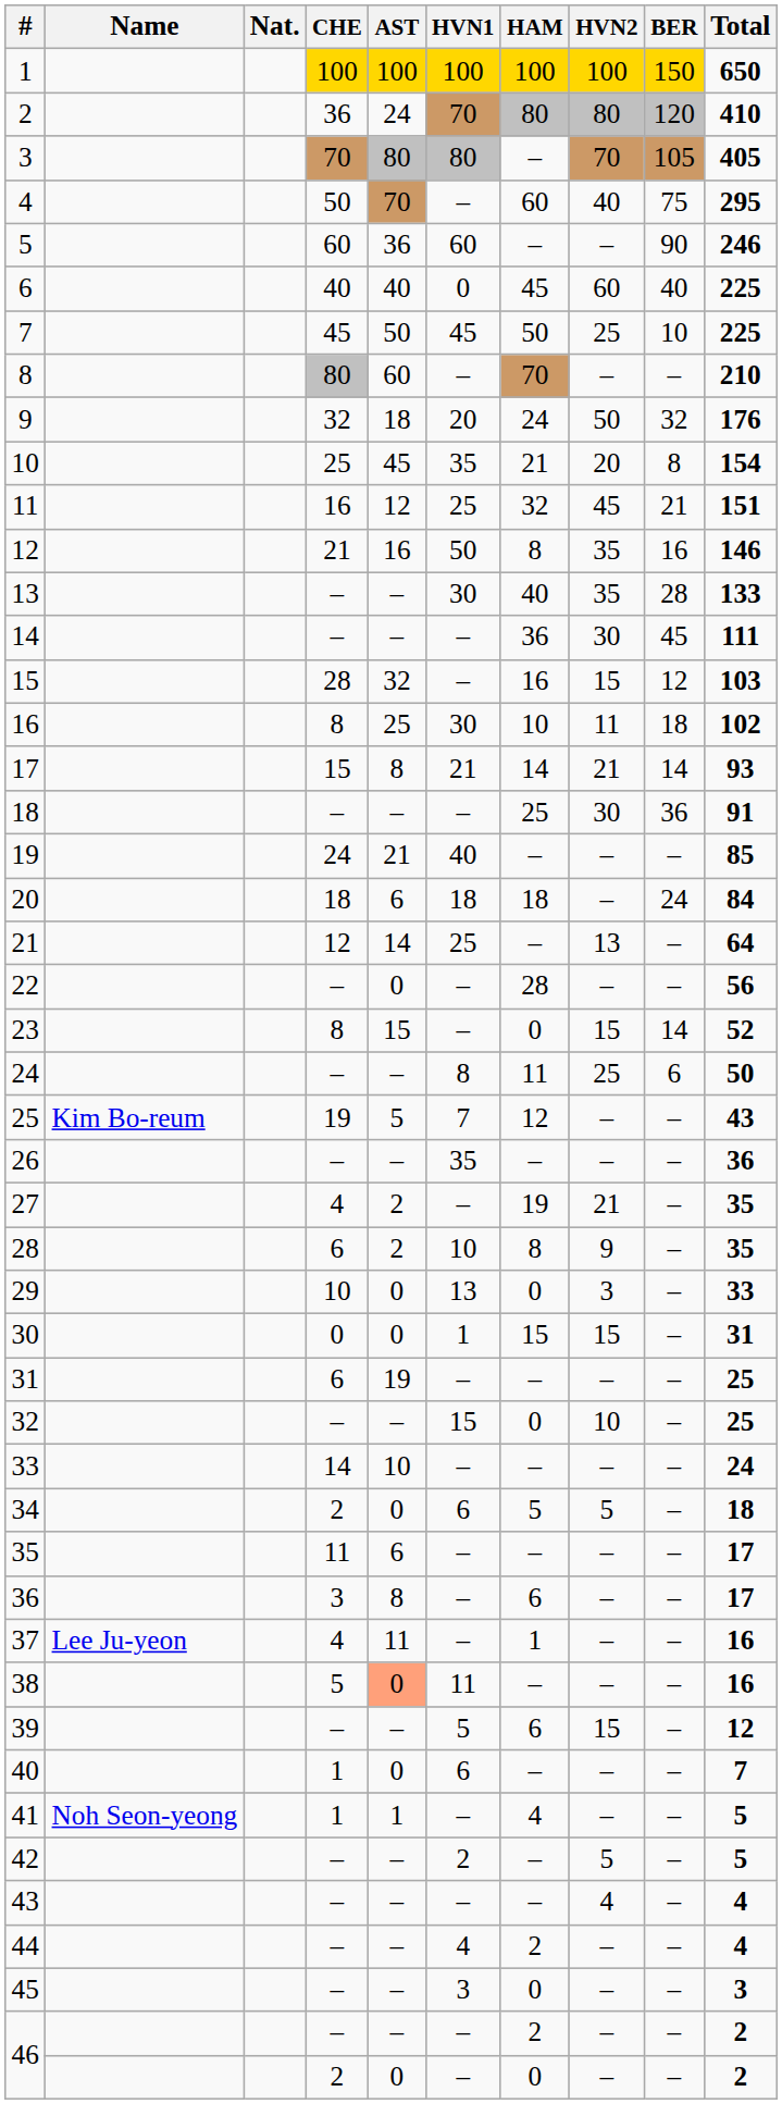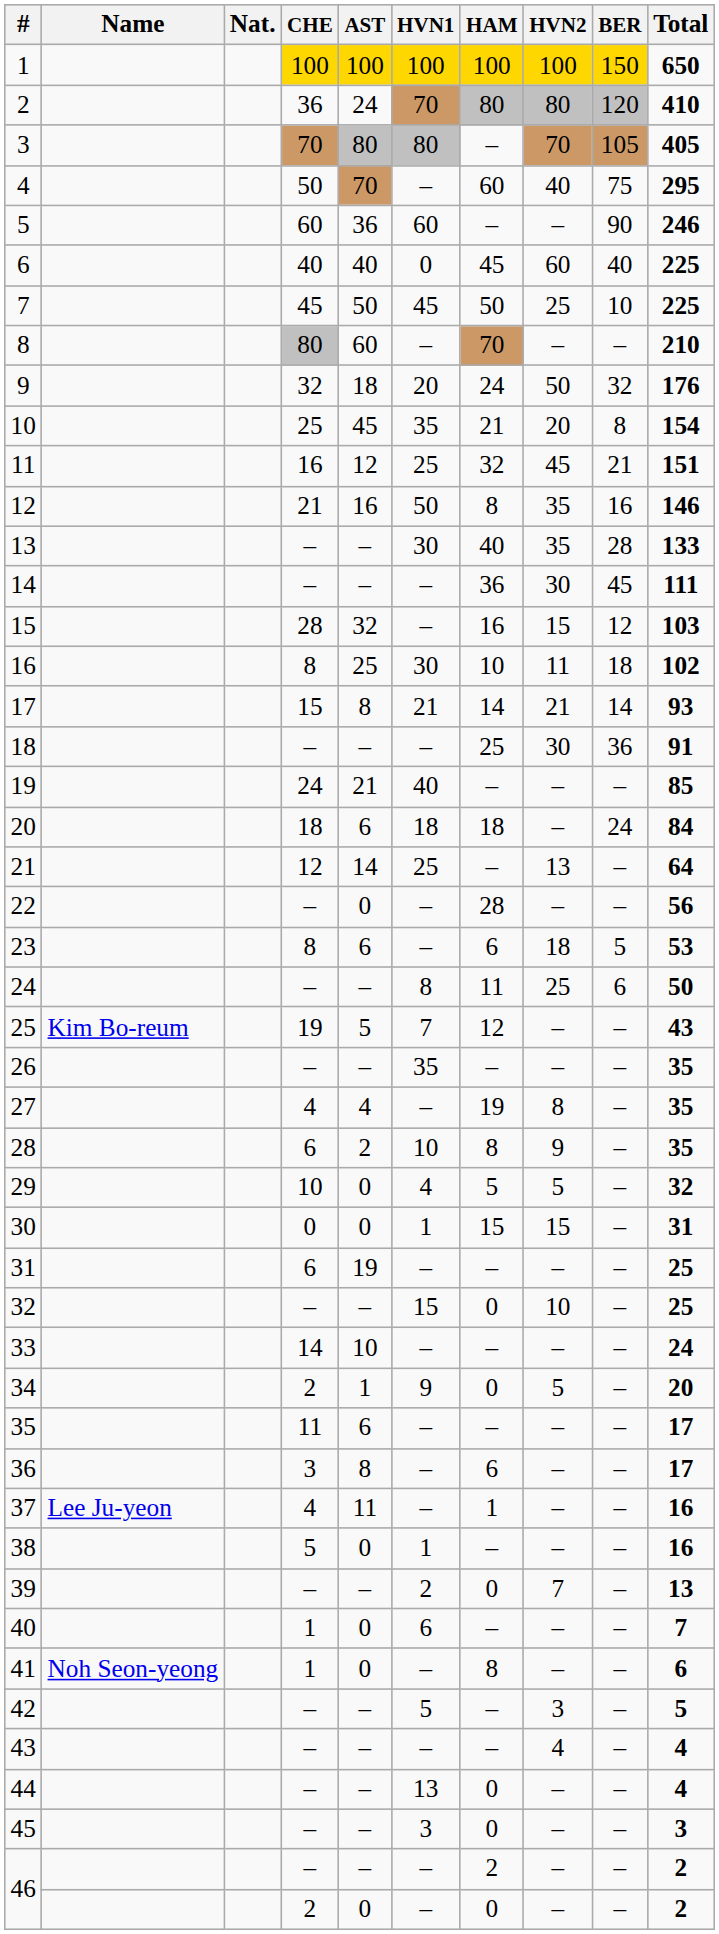 <table class="wikitable sortable" style="text-align:center;">
 <tr>
 <th>#</th>
 <th>Name</th>
 <th>Nat.</th>
 <th><small>CHE</small></th>
 <th><small>AST</small></th>
 <th><small>HVN1</small></th>
 <th><small>HAM</small></th>
 <th><small>HVN2</small></th>
 <th><small>BER</small></th>
 <th>Total</th>
 </tr>
 <tr>
 <td>1</td>
 <td align=left></td>
 <td></td>
 <td bgcolor="gold">100</td>
 <td bgcolor="gold">100</td>
 <td bgcolor="gold">100</td>
 <td bgcolor="gold">100</td>
 <td bgcolor="gold">100</td>
 <td bgcolor="gold">150</td>
 <td><strong>650</strong></td>
 </tr>
 <tr>
 <td>2</td>
 <td align=left></td>
 <td></td>
 <td>36</td>
 <td>24</td>
 <td bgcolor=CC9966>70</td>
 <td bgcolor="silver">80</td>
 <td bgcolor="silver">80</td>
 <td bgcolor="silver">120</td>
 <td><strong>410</strong></td>
 </tr>
 <tr>
 <td>3</td>
 <td align=left></td>
 <td></td>
 <td bgcolor=CC9966>70</td>
 <td bgcolor="silver">80</td>
 <td bgcolor="silver">80</td>
 <td>–</td>
 <td bgcolor=CC9966>70</td>
 <td bgcolor=CC9966>105</td>
 <td><strong>405</strong></td>
 </tr>
 <tr>
 <td>4</td>
 <td align=left></td>
 <td></td>
 <td>50</td>
 <td bgcolor=CC9966>70</td>
 <td>–</td>
 <td>60</td>
 <td>40</td>
 <td>75</td>
 <td><strong>295</strong></td>
 </tr>
 <tr>
 <td>5</td>
 <td align=left></td>
 <td></td>
 <td>60</td>
 <td>36</td>
 <td>60</td>
 <td>–</td>
 <td>–</td>
 <td>90</td>
 <td><strong>246</strong></td>
 </tr>
 <tr>
 <td>6</td>
 <td align=left></td>
 <td></td>
 <td>40</td>
 <td>40</td>
 <td>0</td>
 <td>45</td>
 <td>60</td>
 <td>40</td>
 <td><strong>225</strong></td>
 </tr>
 <tr>
 <td>7</td>
 <td align=left></td>
 <td></td>
 <td>45</td>
 <td>50</td>
 <td>45</td>
 <td>50</td>
 <td>25</td>
 <td>10</td>
 <td><strong>225</strong></td>
 </tr>
 <tr>
 <td>8</td>
 <td align=left></td>
 <td></td>
 <td bgcolor="silver">80</td>
 <td>60</td>
 <td>–</td>
 <td bgcolor=CC9966>70</td>
 <td>–</td>
 <td>–</td>
 <td><strong>210</strong></td>
 </tr>
 <tr>
 <td>9</td>
 <td align=left></td>
 <td></td>
 <td>32</td>
 <td>18</td>
 <td>20</td>
 <td>24</td>
 <td>50</td>
 <td>32</td>
 <td><strong>176</strong></td>
 </tr>
 <tr>
 <td>10</td>
 <td align=left></td>
 <td></td>
 <td>25</td>
 <td>45</td>
 <td>35</td>
 <td>21</td>
 <td>20</td>
 <td>8</td>
 <td><strong>154</strong></td>
 </tr>
 <tr>
 <td>11</td>
 <td align=left></td>
 <td></td>
 <td>16</td>
 <td>12</td>
 <td>25</td>
 <td>32</td>
 <td>45</td>
 <td>21</td>
 <td><strong>151</strong></td>
 </tr>
 <tr>
 <td>12</td>
 <td align=left></td>
 <td></td>
 <td>21</td>
 <td>16</td>
 <td>50</td>
 <td>8</td>
 <td>35</td>
 <td>16</td>
 <td><strong>146</strong></td>
 </tr>
 <tr>
 <td>13</td>
 <td align=left></td>
 <td></td>
 <td>–</td>
 <td>–</td>
 <td>30</td>
 <td>40</td>
 <td>35</td>
 <td>28</td>
 <td><strong>133</strong></td>
 </tr>
 <tr>
 <td>14</td>
 <td align=left></td>
 <td></td>
 <td>–</td>
 <td>–</td>
 <td>–</td>
 <td>36</td>
 <td>30</td>
 <td>45</td>
 <td><strong>111</strong></td>
 </tr>
 <tr>
 <td>15</td>
 <td align=left></td>
 <td></td>
 <td>28</td>
 <td>32</td>
 <td>–</td>
 <td>16</td>
 <td>15</td>
 <td>12</td>
 <td><strong>103</strong></td>
 </tr>
 <tr>
 <td>16</td>
 <td align=left></td>
 <td></td>
 <td>8</td>
 <td>25</td>
 <td>30</td>
 <td>10</td>
 <td>11</td>
 <td>18</td>
 <td><strong>102</strong></td>
 </tr>
 <tr>
 <td>17</td>
 <td align=left></td>
 <td></td>
 <td>15</td>
 <td>8</td>
 <td>21</td>
 <td>14</td>
 <td>21</td>
 <td>14</td>
 <td><strong>93</strong></td>
 </tr>
 <tr>
 <td>18</td>
 <td align=left></td>
 <td></td>
 <td>–</td>
 <td>–</td>
 <td>–</td>
 <td>25</td>
 <td>30</td>
 <td>36</td>
 <td><strong>91</strong></td>
 </tr>
 <tr>
 <td>19</td>
 <td align=left></td>
 <td></td>
 <td>24</td>
 <td>21</td>
 <td>40</td>
 <td>–</td>
 <td>–</td>
 <td>–</td>
 <td><strong>85</strong></td>
 </tr>
 <tr>
 <td>20</td>
 <td align=left></td>
 <td></td>
 <td>18</td>
 <td>6</td>
 <td>18</td>
 <td>18</td>
 <td>–</td>
 <td>24</td>
 <td><strong>84</strong></td>
 </tr>
 <tr>
 <td>21</td>
 <td align=left></td>
 <td></td>
 <td>12</td>
 <td>14</td>
 <td>25</td>
 <td>–</td>
 <td>13</td>
 <td>–</td>
 <td><strong>64</strong></td>
 </tr>
 <tr>
 <td>22</td>
 <td align=left></td>
 <td></td>
 <td>–</td>
 <td>0</td>
 <td>–</td>
 <td>28</td>
 <td>–</td>
 <td>–</td>
 <td><strong>56</strong></td>
 </tr>
 <tr>
 <td>23</td>
 <td align=left></td>
 <td></td>
 <td>8</td>
-<td>15</td>
+<td>6</td>
 <td>–</td>
-<td>0</td>
-<td>15</td>
-<td>14</td>
-<td><strong>52</strong></td>
+<td>6</td>
+<td>18</td>
+<td>5</td>
+<td><strong>53</strong></td>
 </tr>
 <tr>
 <td>24</td>
 <td align=left></td>
 <td></td>
 <td>–</td>
 <td>–</td>
 <td>8</td>
 <td>11</td>
 <td>25</td>
 <td>6</td>
 <td><strong>50</strong></td>
 </tr>
 <tr>
 <td>25</td>
 <td align=left><a href='#'>Kim Bo-reum</a></td>
 <td></td>
 <td>19</td>
 <td>5</td>
 <td>7</td>
 <td>12</td>
 <td>–</td>
 <td>–</td>
 <td><strong>43</strong></td>
 </tr>
 <tr>
 <td>26</td>
 <td align=left></td>
 <td></td>
 <td>–</td>
 <td>–</td>
 <td>35</td>
 <td>–</td>
 <td>–</td>
 <td>–</td>
-<td><strong>36</strong></td>
+<td><strong>35</strong></td>
 </tr>
 <tr>
 <td>27</td>
 <td align=left></td>
 <td></td>
 <td>4</td>
-<td>2</td>
+<td>4</td>
 <td>–</td>
 <td>19</td>
-<td>21</td>
+<td>8</td>
 <td>–</td>
 <td><strong>35</strong></td>
 </tr>
 <tr>
 <td>28</td>
 <td align=left></td>
 <td></td>
 <td>6</td>
 <td>2</td>
 <td>10</td>
 <td>8</td>
 <td>9</td>
 <td>–</td>
 <td><strong>35</strong></td>
 </tr>
 <tr>
 <td>29</td>
 <td align=left></td>
 <td></td>
 <td>10</td>
 <td>0</td>
-<td>13</td>
-<td>0</td>
-<td>3</td>
+<td>4</td>
+<td>5</td>
+<td>5</td>
 <td>–</td>
-<td><strong>33</strong></td>
+<td><strong>32</strong></td>
 </tr>
 <tr>
 <td>30</td>
 <td align=left></td>
 <td></td>
 <td>0</td>
 <td>0</td>
 <td>1</td>
 <td>15</td>
 <td>15</td>
 <td>–</td>
 <td><strong>31</strong></td>
 </tr>
 <tr>
 <td>31</td>
 <td align=left></td>
 <td></td>
 <td>6</td>
 <td>19</td>
 <td>–</td>
 <td>–</td>
 <td>–</td>
 <td>–</td>
 <td><strong>25</strong></td>
 </tr>
 <tr>
 <td>32</td>
 <td align=left></td>
 <td></td>
 <td>–</td>
 <td>–</td>
 <td>15</td>
 <td>0</td>
 <td>10</td>
 <td>–</td>
 <td><strong>25</strong></td>
 </tr>
 <tr>
 <td>33</td>
 <td align=left></td>
 <td></td>
 <td>14</td>
 <td>10</td>
 <td>–</td>
 <td>–</td>
 <td>–</td>
 <td>–</td>
 <td><strong>24</strong></td>
 </tr>
 <tr>
 <td>34</td>
 <td align=left></td>
 <td></td>
 <td>2</td>
+<td>1</td>
+<td>9</td>
 <td>0</td>
-<td>6</td>
-<td>5</td>
 <td>5</td>
 <td>–</td>
-<td><strong>18</strong></td>
+<td><strong>20</strong></td>
 </tr>
 <tr>
 <td>35</td>
 <td align=left></td>
 <td></td>
 <td>11</td>
 <td>6</td>
 <td>–</td>
 <td>–</td>
 <td>–</td>
 <td>–</td>
 <td><strong>17</strong></td>
 </tr>
 <tr>
 <td>36</td>
 <td align=left></td>
 <td></td>
 <td>3</td>
 <td>8</td>
 <td>–</td>
 <td>6</td>
 <td>–</td>
 <td>–</td>
 <td><strong>17</strong></td>
 </tr>
 <tr>
 <td>37</td>
 <td align=left><a href='#'>Lee Ju-yeon</a></td>
 <td></td>
 <td>4</td>
 <td>11</td>
 <td>–</td>
 <td>1</td>
 <td>–</td>
 <td>–</td>
 <td><strong>16</strong></td>
 </tr>
 <tr>
 <td>38</td>
 <td align=left></td>
 <td></td>
 <td>5</td>
-<td style="background: lightsalmon;">0</td>
-<td>11</td>
+<td>0</td>
+<td>1</td>
 <td>–</td>
 <td>–</td>
 <td>–</td>
 <td><strong>16</strong></td>
 </tr>
 <tr>
 <td>39</td>
 <td align=left></td>
 <td></td>
 <td>–</td>
 <td>–</td>
-<td>5</td>
-<td>6</td>
-<td>15</td>
+<td>2</td>
+<td>0</td>
+<td>7</td>
 <td>–</td>
-<td><strong>12</strong></td>
+<td><strong>13</strong></td>
 </tr>
 <tr>
 <td>40</td>
 <td align=left></td>
 <td></td>
 <td>1</td>
 <td>0</td>
 <td>6</td>
 <td>–</td>
 <td>–</td>
 <td>–</td>
 <td><strong>7</strong></td>
 </tr>
 <tr>
 <td>41</td>
 <td align=left><a href='#'>Noh Seon-yeong</a></td>
 <td></td>
 <td>1</td>
-<td>1</td>
+<td>0</td>
 <td>–</td>
-<td>4</td>
+<td>8</td>
 <td>–</td>
 <td>–</td>
-<td><strong>5</strong></td>
+<td><strong>6</strong></td>
 </tr>
 <tr>
 <td>42</td>
 <td align=left></td>
 <td></td>
 <td>–</td>
 <td>–</td>
-<td>2</td>
+<td>5</td>
 <td>–</td>
-<td>5</td>
+<td>3</td>
 <td>–</td>
 <td><strong>5</strong></td>
 </tr>
 <tr>
 <td>43</td>
 <td align=left></td>
 <td></td>
 <td>–</td>
 <td>–</td>
 <td>–</td>
 <td>–</td>
 <td>4</td>
 <td>–</td>
 <td><strong>4</strong></td>
 </tr>
 <tr>
 <td>44</td>
 <td align=left></td>
 <td></td>
 <td>–</td>
 <td>–</td>
-<td>4</td>
-<td>2</td>
+<td>13</td>
+<td>0</td>
 <td>–</td>
 <td>–</td>
 <td><strong>4</strong></td>
 </tr>
 <tr>
 <td>45</td>
 <td align=left></td>
 <td></td>
 <td>–</td>
 <td>–</td>
 <td>3</td>
 <td>0</td>
 <td>–</td>
 <td>–</td>
 <td><strong>3</strong></td>
 </tr>
 <tr>
 <td rowspan=2>46</td>
 <td align=left></td>
 <td></td>
 <td>–</td>
 <td>–</td>
 <td>–</td>
 <td>2</td>
 <td>–</td>
 <td>–</td>
 <td><strong>2</strong></td>
 </tr>
 <tr>
 <td align=left></td>
 <td></td>
 <td>2</td>
 <td>0</td>
 <td>–</td>
 <td>0</td>
 <td>–</td>
 <td>–</td>
 <td><strong>2</strong></td>
 </tr>
 </table>
